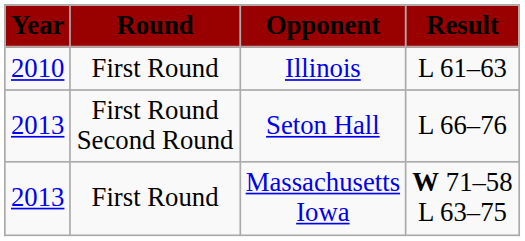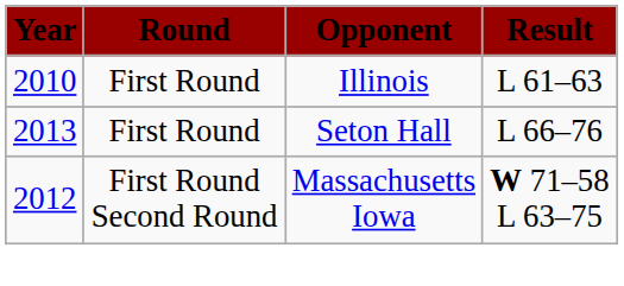 <table class="wikitable">
 <tr>
 <th ! style="background:#990000; text-align:center;"><span>Year</span></th>
 <th style="background:#990000; text-align:center;"><span>Round</span></th>
 <th style="background:#990000; text-align:center;"><span>Opponent</span></th>
 <th style="background:#990000; text-align:center;"><span>Result</span></th>
 </tr>
 <tr align="center">
 <td><a href='#'>2010</a></td>
 <td>First Round</td>
 <td><a href='#'>Illinois</a></td>
 <td>L 61–63</td>
 </tr>
 <tr align="center">
 <td><a href='#'>2013</a></td>
-<td>First Round<br>Second Round</td>
+<td>First Round</td>
 <td><a href='#'>Seton Hall</a></td>
 <td>L 66–76</td>
 </tr>
 <tr align="center">
-<td><a href='#'>2013</a></td>
-<td>First Round</td>
+<td><a href='#'>2012</a></td>
+<td>First Round<br>Second Round</td>
 <td><a href='#'>Massachusetts</a><br><a href='#'>Iowa</a></td>
 <td><strong>W</strong> 71–58<br>L 63–75</td>
 </tr>
 </table>
